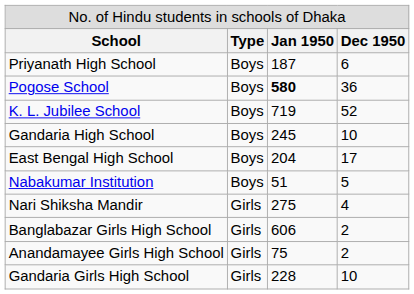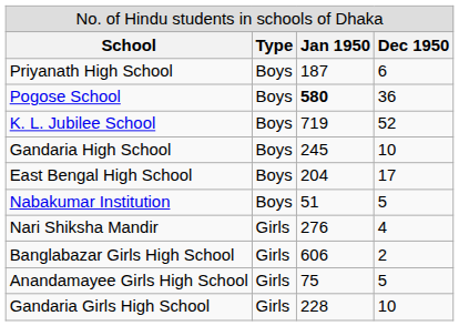 <table class="wikitable" style="float:right; margin-left: 10px;">
 <tr style="background:#ddd;">
 <td colspan="8" style="text-align:center;">No. of Hindu students in schools of Dhaka</td>
 </tr>
 <tr style="background:#f0f0f0; text-align:center;">
 <th>School</th>
 <th>Type</th>
 <th>Jan 1950</th>
 <th>Dec 1950</th>
 </tr>
 <tr>
 <td>Priyanath High School</td>
 <td>Boys</td>
 <td>187</td>
 <td>6</td>
 </tr>
 <tr>
 <td><a href='#'>Pogose School</a></td>
 <td>Boys</td>
 <td><strong>580</strong></td>
 <td>36</td>
 </tr>
 <tr>
 <td><a href='#'>K. L. Jubilee School</a></td>
 <td>Boys</td>
 <td>719</td>
 <td>52</td>
 </tr>
 <tr>
 <td>Gandaria High School</td>
 <td>Boys</td>
 <td>245</td>
 <td>10</td>
 </tr>
 <tr>
 <td>East Bengal High School</td>
 <td>Boys</td>
 <td>204</td>
 <td>17</td>
 </tr>
 <tr>
 <td><a href='#'>Nabakumar Institution</a></td>
 <td>Boys</td>
 <td>51</td>
 <td>5</td>
 </tr>
 <tr>
 <td>Nari Shiksha Mandir</td>
 <td>Girls</td>
-<td>275</td>
+<td>276</td>
 <td>4</td>
 </tr>
 <tr>
 <td>Banglabazar Girls High School</td>
 <td>Girls</td>
 <td>606</td>
 <td>2</td>
 </tr>
 <tr>
 <td>Anandamayee Girls High School</td>
 <td>Girls</td>
 <td>75</td>
-<td>2</td>
+<td>5</td>
 </tr>
 <tr>
 <td>Gandaria Girls High School</td>
 <td>Girls</td>
 <td>228</td>
 <td>10</td>
 </tr>
 </table>
